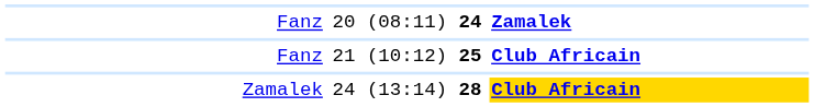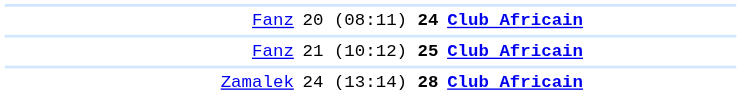 <table style="text-align:center" width=550>
 <tr>
 <th width=30%></th>
 <th width=15%></th>
 <th width=30%></th>
 </tr>
 <tr align="left" bgcolor=#D0E7FF>
 <td colspan=4></td>
 </tr>
 <tr>
 <td align="right"><a href='#'>Fanz</a> </td>
 <td>20 (08:11) <strong>24</strong></td>
-<td align=left> <strong><a href='#'>Zamalek</a></strong></td>
+<td align=left> <strong><a href='#'>Club Africain</a></strong></td>
 </tr>
 <tr align="left" bgcolor=#D0E7FF>
 <td colspan=4></td>
 </tr>
 <tr>
 <td align="right"><a href='#'>Fanz</a> </td>
 <td>21 (10:12) <strong>25</strong></td>
 <td align=left> <strong><a href='#'>Club Africain</a></strong></td>
 </tr>
 <tr align="left" bgcolor=#D0E7FF>
 <td colspan=4></td>
 </tr>
 <tr>
 <td align="right"><a href='#'>Zamalek</a> </td>
 <td>24 (13:14) <strong>28</strong></td>
-<td align=left style="background: gold;"> <strong><a href='#'>Club Africain</a></strong></td>
+<td align=left> <strong><a href='#'>Club Africain</a></strong></td>
 </tr>
 </table>
